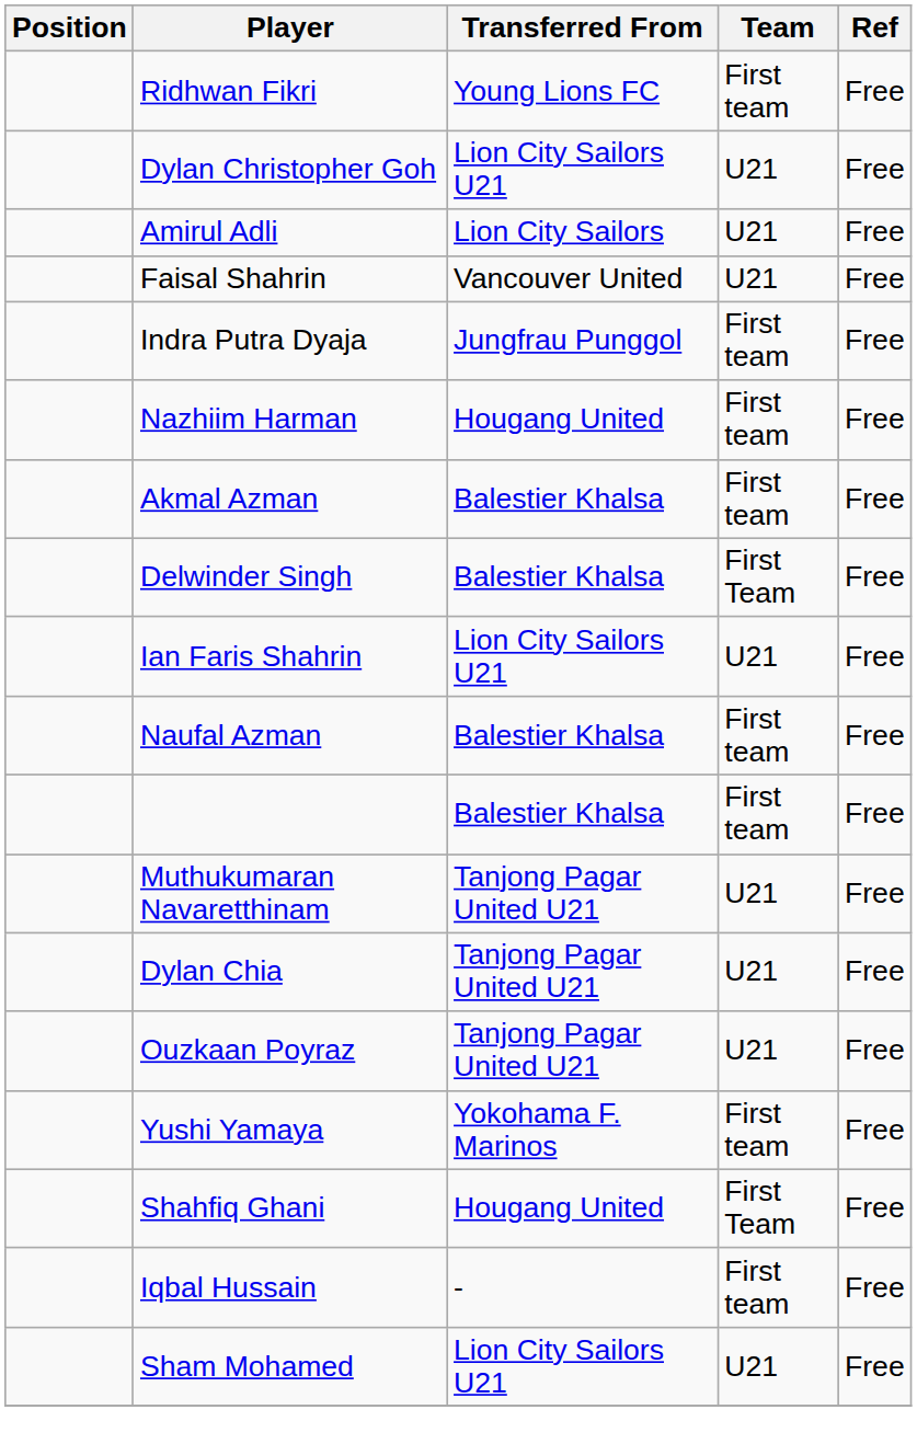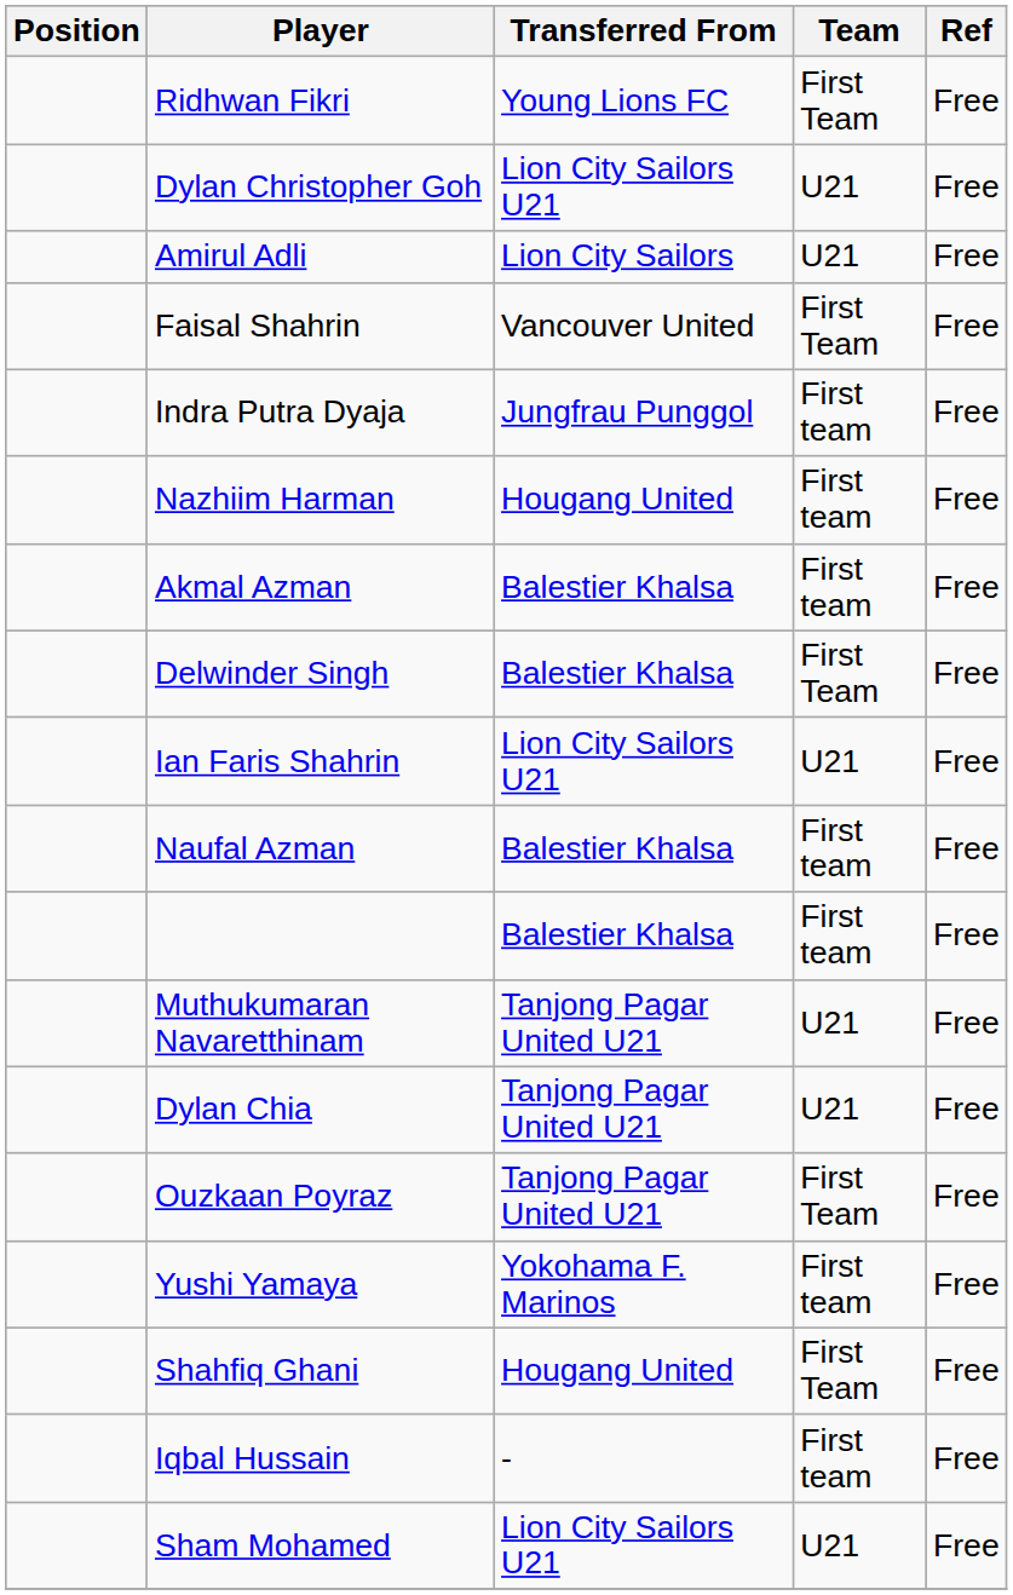 <table class="wikitable sortable" style="width:80%; text-align:center; font-size:100%; text-align:left;">
 <tr>
 <th><strong>Position</strong></th>
 <th><strong>Player</strong></th>
 <th><strong>Transferred From</strong></th>
 <th><strong>Team</strong></th>
 <th><strong>Ref</strong></th>
 </tr>
 <tr>
 <td></td>
 <td> <a href='#'>Ridhwan Fikri</a></td>
 <td> <a href='#'>Young Lions FC</a></td>
-<td>First team</td>
+<td>First Team</td>
 <td>Free </td>
 </tr>
 <tr>
 <td></td>
 <td> <a href='#'>Dylan Christopher Goh</a></td>
 <td> <a href='#'>Lion City Sailors U21</a></td>
 <td>U21</td>
 <td>Free </td>
 </tr>
 <tr>
 <td></td>
 <td> <a href='#'>Amirul Adli</a></td>
 <td> <a href='#'>Lion City Sailors</a></td>
 <td>U21</td>
 <td>Free</td>
 </tr>
 <tr>
 <td></td>
 <td> Faisal Shahrin</td>
 <td> Vancouver United</td>
-<td>U21</td>
+<td>First Team</td>
 <td>Free</td>
 </tr>
 <tr>
 <td></td>
 <td> Indra Putra Dyaja</td>
 <td> <a href='#'>Jungfrau Punggol</a></td>
 <td>First team</td>
 <td>Free </td>
 </tr>
 <tr>
 <td></td>
 <td> <a href='#'>Nazhiim Harman</a></td>
 <td> <a href='#'>Hougang United</a></td>
 <td>First team</td>
 <td>Free </td>
 </tr>
 <tr>
 <td></td>
 <td> <a href='#'>Akmal Azman</a></td>
 <td> <a href='#'>Balestier Khalsa</a></td>
 <td>First team</td>
 <td>Free </td>
 </tr>
 <tr>
 <td></td>
 <td> <a href='#'>Delwinder Singh</a></td>
 <td> <a href='#'>Balestier Khalsa</a></td>
 <td>First Team</td>
 <td>Free </td>
 </tr>
 <tr>
 <td></td>
 <td> <a href='#'>Ian Faris Shahrin</a></td>
 <td> <a href='#'>Lion City Sailors U21</a></td>
 <td>U21</td>
 <td>Free</td>
 </tr>
 <tr>
 <td></td>
 <td> <a href='#'>Naufal Azman</a></td>
 <td> <a href='#'>Balestier Khalsa</a></td>
 <td>First team</td>
 <td>Free </td>
 </tr>
 <tr>
 <td></td>
 <td></td>
 <td> <a href='#'>Balestier Khalsa</a></td>
 <td>First team</td>
 <td>Free </td>
 </tr>
 <tr>
 <td></td>
 <td> <a href='#'>Muthukumaran Navaretthinam</a></td>
 <td> <a href='#'>Tanjong Pagar United U21</a></td>
 <td>U21</td>
 <td>Free</td>
 </tr>
 <tr>
 <td></td>
 <td> <a href='#'>Dylan Chia</a></td>
 <td> <a href='#'>Tanjong Pagar United U21</a></td>
 <td>U21</td>
 <td>Free</td>
 </tr>
 <tr>
 <td></td>
 <td> <a href='#'>Ouzkaan Poyraz</a></td>
 <td> <a href='#'>Tanjong Pagar United U21</a></td>
-<td>U21</td>
+<td>First Team</td>
 <td>Free</td>
 </tr>
 <tr>
 <td></td>
 <td> <a href='#'>Yushi Yamaya</a></td>
 <td> <a href='#'>Yokohama F. Marinos</a></td>
 <td>First team</td>
 <td>Free </td>
 </tr>
 <tr>
 <td></td>
 <td> <a href='#'>Shahfiq Ghani</a></td>
 <td> <a href='#'>Hougang United</a></td>
 <td>First Team</td>
 <td>Free </td>
 </tr>
 <tr>
 <td></td>
 <td> <a href='#'>Iqbal Hussain</a></td>
 <td>-</td>
 <td>First team</td>
 <td>Free </td>
 </tr>
 <tr>
 <td></td>
 <td> <a href='#'>Sham Mohamed</a></td>
 <td> <a href='#'>Lion City Sailors U21</a></td>
 <td>U21</td>
 <td>Free</td>
 </tr>
 <tr>
 </tr>
 </table>
